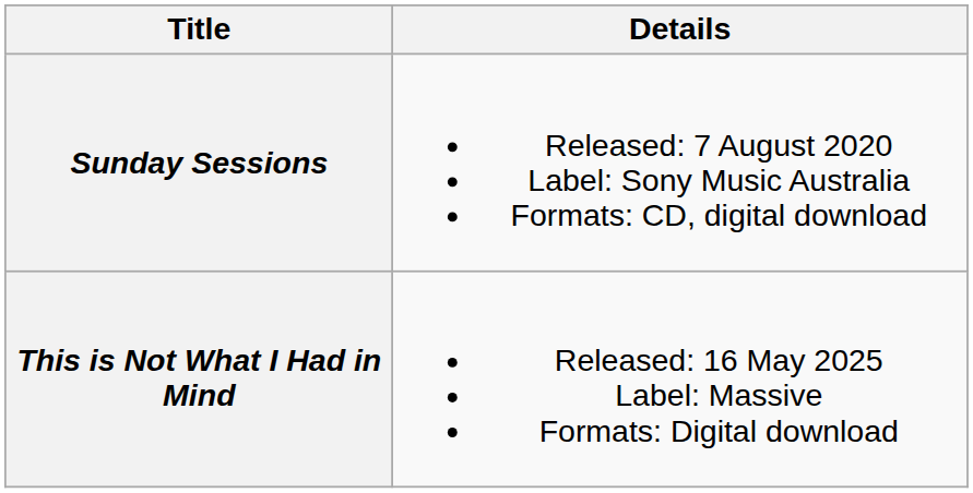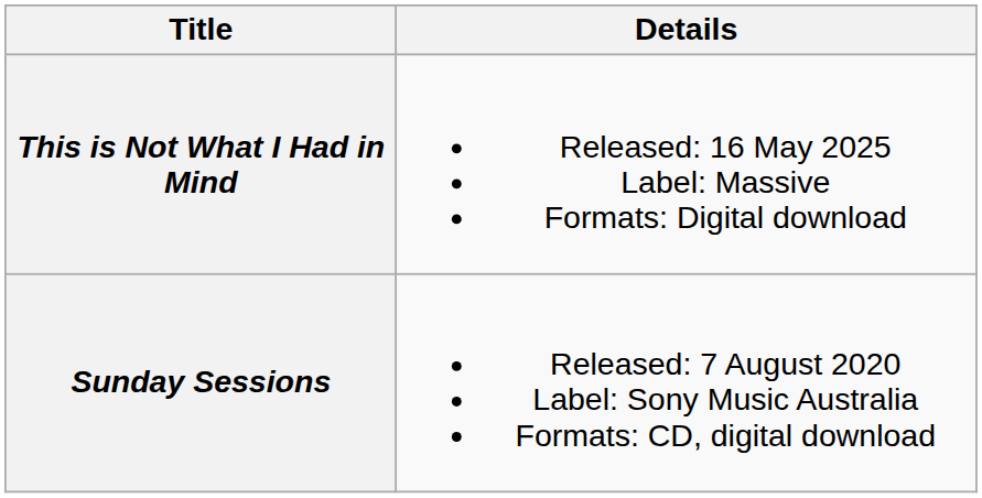 <table class="wikitable plainrowheaders" style="text-align:center;">
 <tr>
 <th scope="col" style="width:12em;">Title</th>
 <th scope="col" style="width:18em;">Details</th>
 </tr>
 <tr>
+<th scope="row"><em>This is Not What I Had in Mind</em></th>
+<td><br><ul><li>Released: 16 May 2025</li><li>Label: Massive</li><li>Formats: Digital download</li></ul></td>
+</tr>
+<tr>
 <th scope="row"><em>Sunday Sessions</em></th>
 <td><br><ul><li>Released: 7 August 2020</li><li>Label: Sony Music Australia</li><li>Formats: CD, digital download</li></ul></td>
 </tr>
-<tr>
-<th scope="row"><em>This is Not What I Had in Mind</em></th>
-<td><br><ul><li>Released: 16 May 2025</li><li>Label: Massive</li><li>Formats: Digital download</li></ul></td>
-</tr>
 </table>
